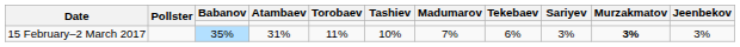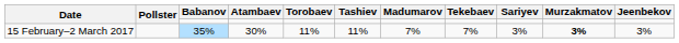 <table class=wikitable style="font-size:95%; line-height:14px; text-align:center">
 <tr>
 <th rowspan=2>Date</th>
 <th rowspan=2>Pollster</th>
 <th style=width:60px>Babanov</th>
 <th style=width:60px>Atambaev</th>
 <th style=width:60px>Torobaev</th>
 <th style=width:60px>Tashiev</th>
 <th style=width:60px>Madumarov</th>
 <th style=width:60px>Tekebaev</th>
 <th style=width:60px>Sariyev</th>
 <th style=width:60px>Murzakmatov</th>
 <th style=width:60px>Jeenbekov</th>
 </tr>
 <tr>
 <td bgcolor=></td>
 <td bgcolor=></td>
 <td bgcolor=></td>
 <td bgcolor=></td>
 <td bgcolor=></td>
 <td bgcolor=></td>
 <td bgcolor=></td>
 <td bgcolor=></td>
 <td bgcolor=></td>
 </tr>
 <tr>
 <td>15 February–2 March 2017</td>
 <td></td>
 <td style="background:#B3E0FF">35%</td>
-<td>31%</td>
+<td>30%</td>
 <td>11%</td>
-<td>10%</td>
+<td>11%</td>
 <td>7%</td>
-<td>6%</td>
+<td>7%</td>
 <td>3%</td>
 <td><strong>3%</strong></td>
 <td>3%</td>
 </tr>
 </table>
